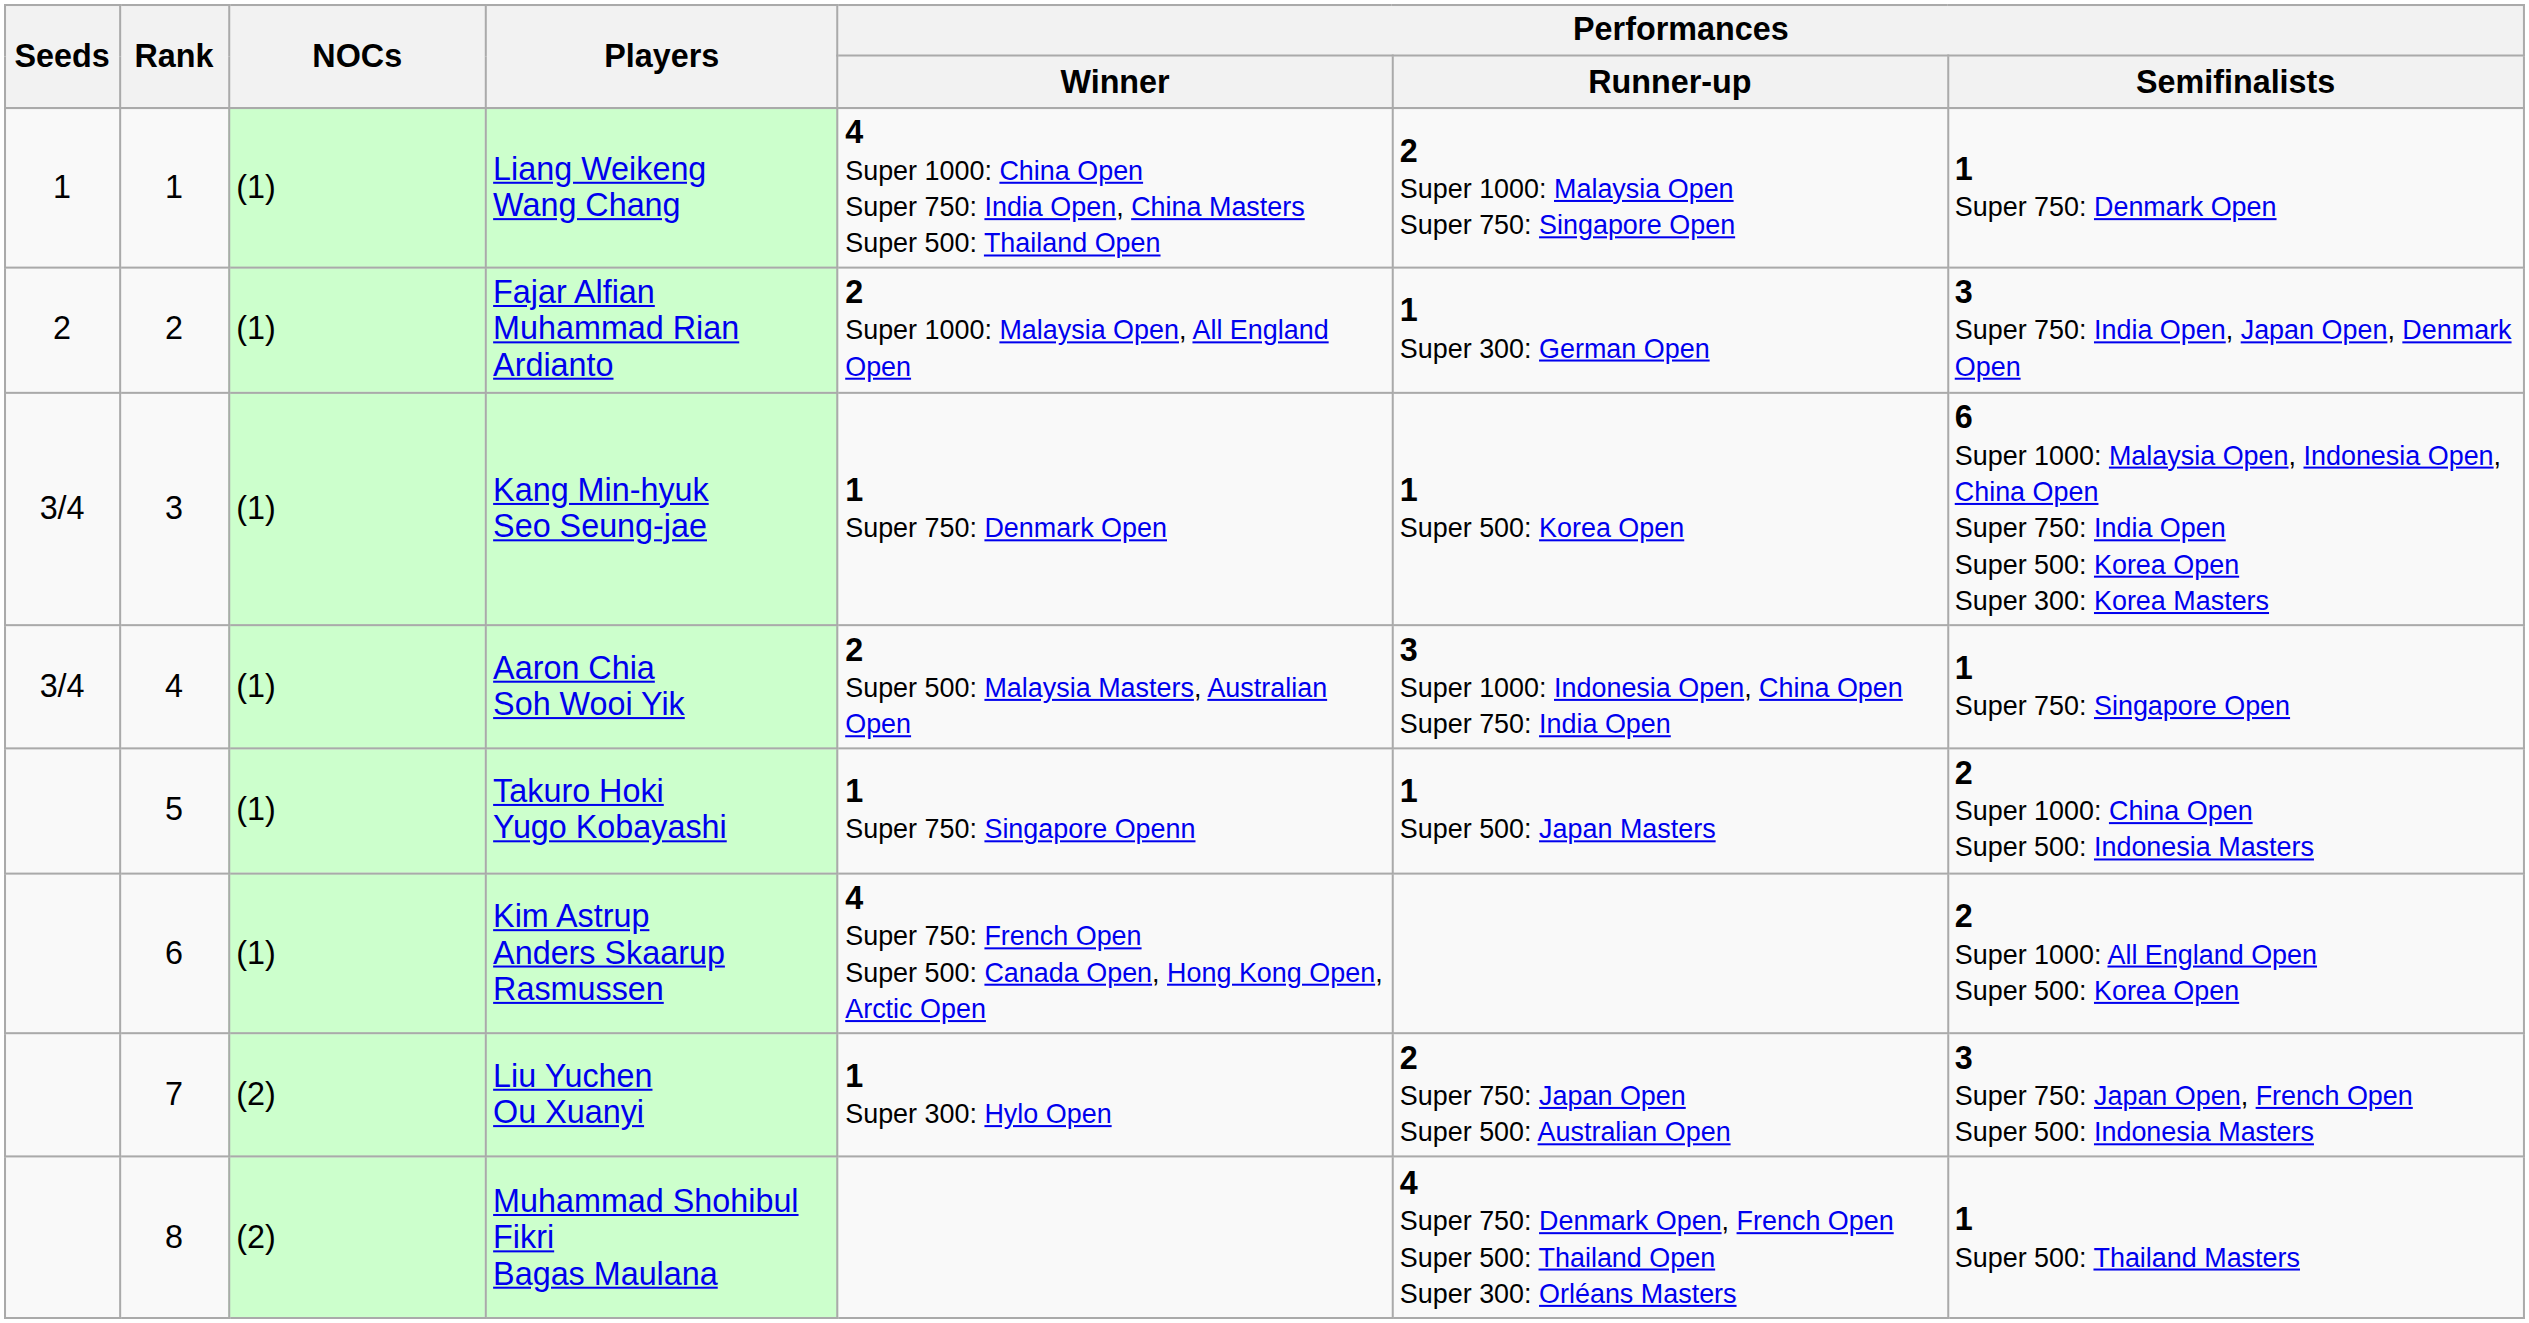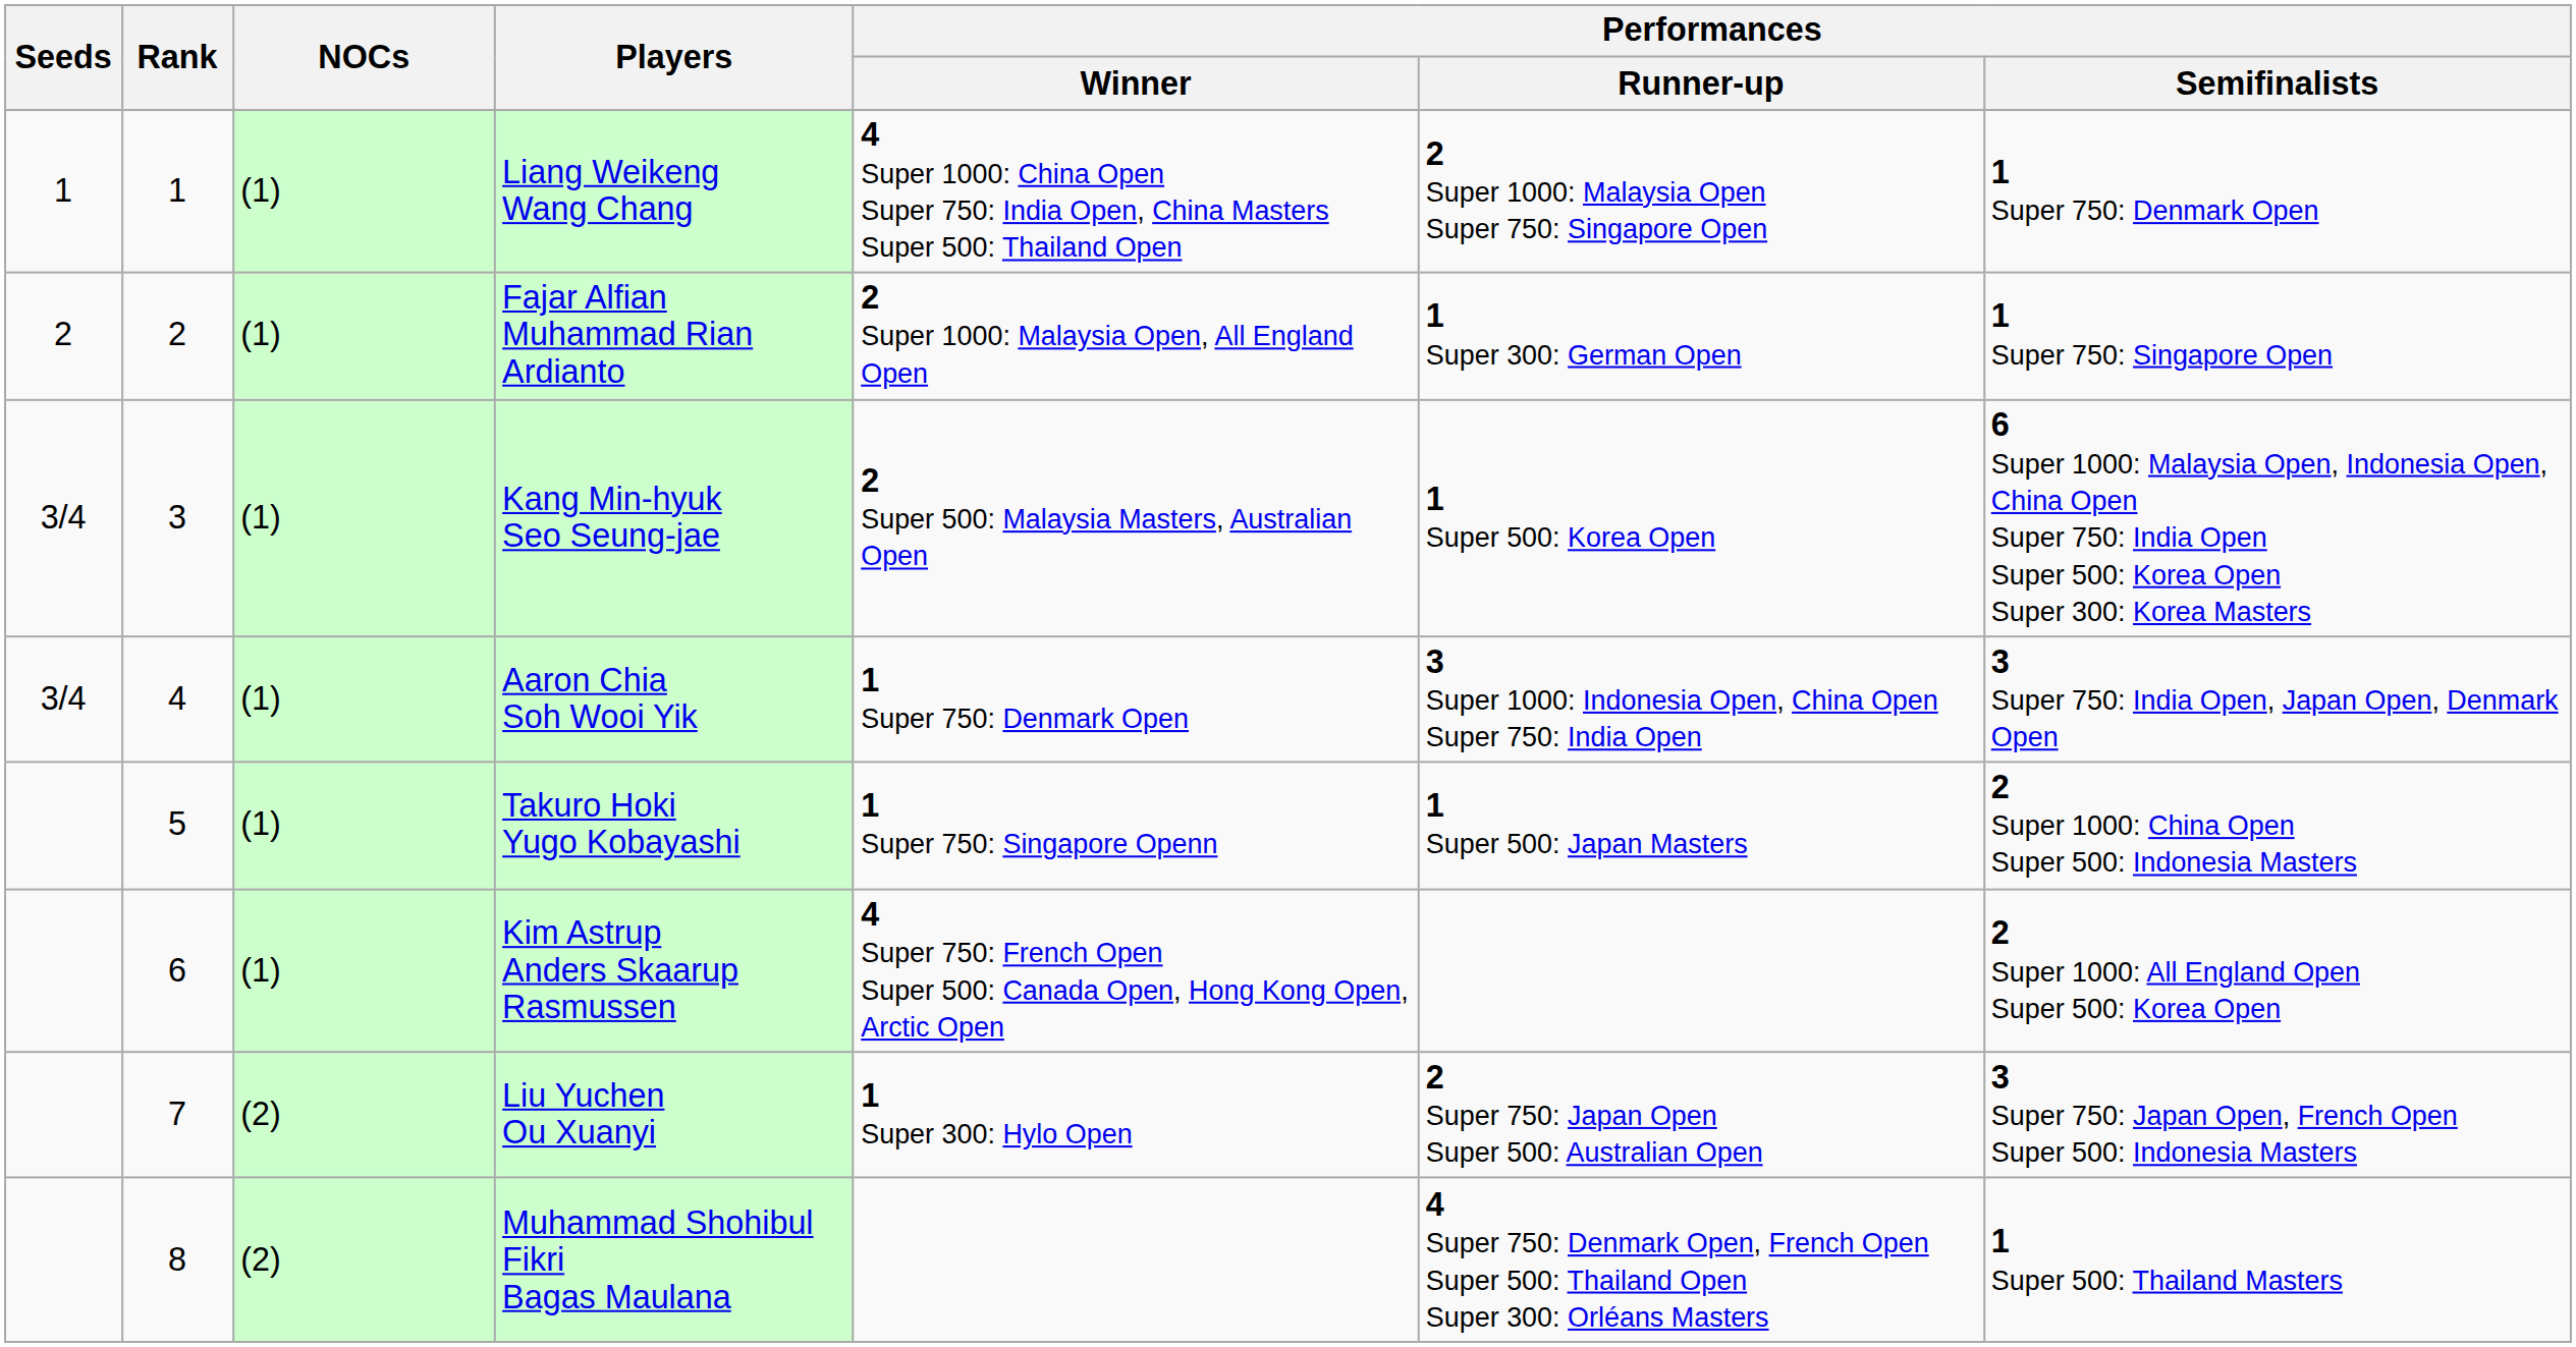 <table class="wikitable" style="text-align:center">
 <tr>
 <th rowspan="2" width="50">Seeds</th>
 <th rowspan="2" width="50">Rank</th>
 <th rowspan="2" width="150">NOCs</th>
 <th rowspan="2" width="200">Players</th>
 <th colspan="3">Performances</th>
 </tr>
 <tr>
 <th width="350">Winner</th>
 <th width="350">Runner-up</th>
 <th width="350">Semifinalists</th>
 </tr>
 <tr>
 </tr>
 <tr>
 <td>1</td>
 <td>1</td>
 <td align="left" bgcolor="#ccffcc"> (1)</td>
 <td align="left" bgcolor="#ccffcc"><a href='#'>Liang Weikeng</a><br><a href='#'>Wang Chang</a></td>
 <td align="left"><strong>4</strong><br><small>Super 1000: <a href='#'>China Open</a><br>Super 750: <a href='#'>India Open</a>, <a href='#'>China Masters</a><br>Super 500: <a href='#'>Thailand Open</a></small></td>
 <td align="left"><strong>2</strong><br><small>Super 1000: <a href='#'>Malaysia Open</a><br>Super 750: <a href='#'>Singapore Open</a></small></td>
 <td align="left"><strong>1</strong><br><small>Super 750: <a href='#'>Denmark Open</a></small></td>
 </tr>
 <tr>
 <td>2</td>
 <td>2</td>
 <td align="left" bgcolor="#ccffcc"> (1)</td>
 <td align="left" bgcolor="#ccffcc"><a href='#'>Fajar Alfian</a><br><a href='#'>Muhammad Rian Ardianto</a></td>
 <td align="left"><strong>2</strong><br><small>Super 1000: <a href='#'>Malaysia Open</a>, <a href='#'>All England Open</a></small></td>
 <td align="left"><strong>1</strong><br><small>Super 300: <a href='#'>German Open</a></small></td>
-<td align="left"><strong>3</strong><br><small>Super 750: <a href='#'>India Open</a>, <a href='#'>Japan Open</a>, <a href='#'>Denmark Open</a></small></td>
+<td align="left"><strong>1</strong><br><small>Super 750: <a href='#'>Singapore Open</a></small></td>
 </tr>
 <tr>
 <td>3/4</td>
 <td>3</td>
 <td align="left" bgcolor="#ccffcc"> (1)</td>
 <td align="left" bgcolor="#ccffcc"><a href='#'>Kang Min-hyuk</a><br><a href='#'>Seo Seung-jae</a></td>
-<td align="left"><strong>1</strong><br><small>Super 750: <a href='#'>Denmark Open</a></small></td>
+<td align="left"><strong>2</strong><br><small>Super 500: <a href='#'>Malaysia Masters</a>, <a href='#'>Australian Open</a></small></td>
 <td align="left"><strong>1</strong><br><small>Super 500: <a href='#'>Korea Open</a></small></td>
 <td align="left"><strong>6</strong><br><small>Super 1000: <a href='#'>Malaysia Open</a>, <a href='#'>Indonesia Open</a>, <a href='#'>China Open</a><br>Super 750: <a href='#'>India Open</a><br>Super 500: <a href='#'>Korea Open</a><br>Super 300: <a href='#'>Korea Masters</a></small></td>
 </tr>
 <tr>
 <td>3/4</td>
 <td>4</td>
 <td align="left" bgcolor="#ccffcc"> (1)</td>
 <td align="left" bgcolor="#ccffcc"><a href='#'>Aaron Chia</a><br><a href='#'>Soh Wooi Yik</a></td>
-<td align="left"><strong>2</strong><br><small>Super 500: <a href='#'>Malaysia Masters</a>, <a href='#'>Australian Open</a></small></td>
+<td align="left"><strong>1</strong><br><small>Super 750: <a href='#'>Denmark Open</a></small></td>
 <td align="left"><strong>3</strong><br><small>Super 1000: <a href='#'>Indonesia Open</a>, <a href='#'>China Open</a><br>Super 750: <a href='#'>India Open</a></small></td>
-<td align="left"><strong>1</strong><br><small>Super 750: <a href='#'>Singapore Open</a></small></td>
+<td align="left"><strong>3</strong><br><small>Super 750: <a href='#'>India Open</a>, <a href='#'>Japan Open</a>, <a href='#'>Denmark Open</a></small></td>
 </tr>
 <tr>
 <td></td>
 <td>5</td>
 <td align="left" bgcolor="#ccffcc"> (1)</td>
 <td align="left" bgcolor="#ccffcc"><a href='#'>Takuro Hoki</a><br><a href='#'>Yugo Kobayashi</a></td>
 <td align="left"><strong>1</strong><br><small>Super 750: <a href='#'>Singapore Openn</a></small></td>
 <td align="left"><strong>1</strong><br><small>Super 500: <a href='#'>Japan Masters</a></small></td>
 <td align="left"><strong>2</strong><br><small>Super 1000: <a href='#'>China Open</a><br>Super 500: <a href='#'>Indonesia Masters</a></small></td>
 </tr>
 <tr>
 <td></td>
 <td>6</td>
 <td align="left" bgcolor="#ccffcc"> (1)</td>
 <td align="left" bgcolor="#ccffcc"><a href='#'>Kim Astrup</a><br><a href='#'>Anders Skaarup Rasmussen</a></td>
 <td align="left"><strong>4</strong><br><small>Super 750: <a href='#'>French Open</a><br>Super 500: <a href='#'>Canada Open</a>, <a href='#'>Hong Kong Open</a>, <a href='#'>Arctic Open</a></small></td>
 <td align="left"></td>
 <td align="left"><strong>2</strong><br><small>Super 1000: <a href='#'>All England Open</a><br>Super 500: <a href='#'>Korea Open</a></small></td>
 </tr>
 <tr>
 <td></td>
 <td>7</td>
 <td align="left" bgcolor="#ccffcc"> (2)</td>
 <td align="left" bgcolor="#ccffcc"><a href='#'>Liu Yuchen</a><br><a href='#'>Ou Xuanyi</a></td>
 <td align="left"><strong>1</strong><br><small>Super 300: <a href='#'>Hylo Open</a></small></td>
 <td align="left"><strong>2</strong><br><small>Super 750: <a href='#'>Japan Open</a><br>Super 500: <a href='#'>Australian Open</a></small></td>
 <td align="left"><strong>3</strong><br><small>Super 750: <a href='#'>Japan Open</a>, <a href='#'>French Open</a><br>Super 500: <a href='#'>Indonesia Masters</a></small></td>
 </tr>
 <tr>
 <td></td>
 <td>8</td>
 <td align="left" bgcolor="#ccffcc"> (2)</td>
 <td align="left" bgcolor="#ccffcc"><a href='#'>Muhammad Shohibul Fikri</a><br><a href='#'>Bagas Maulana</a></td>
 <td align="left"></td>
 <td align="left"><strong>4</strong><br><small>Super 750: <a href='#'>Denmark Open</a>, <a href='#'>French Open</a><br>Super 500: <a href='#'>Thailand Open</a><br>Super 300: <a href='#'>Orléans Masters</a></small></td>
 <td align="left"><strong>1</strong><br><small>Super 500: <a href='#'>Thailand Masters</a></small></td>
 </tr>
 </table>
